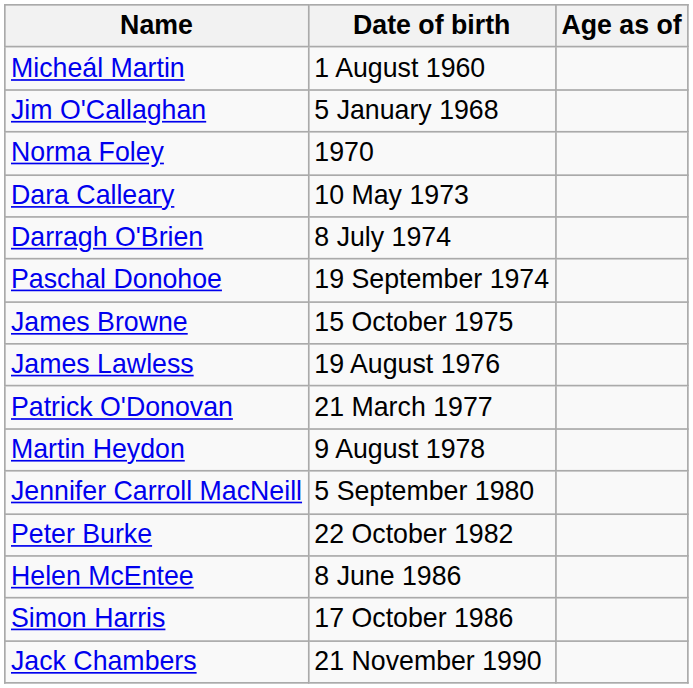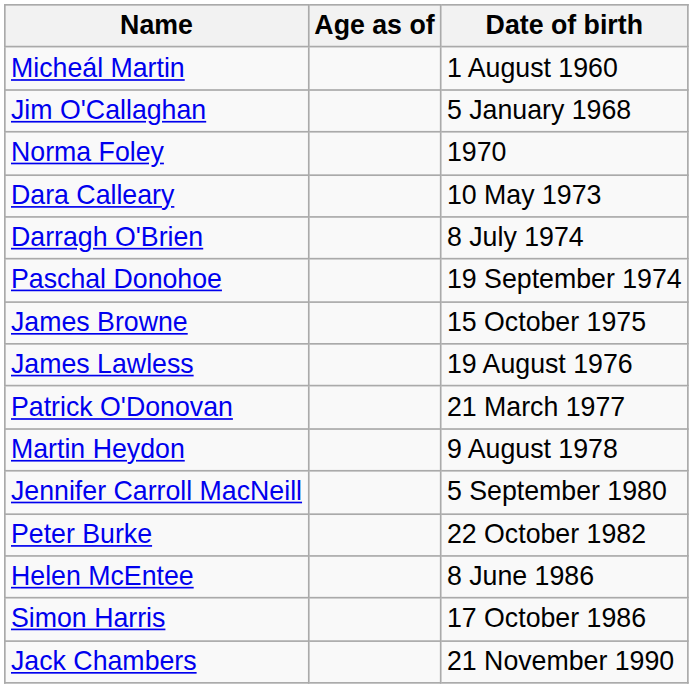 <table class="wikitable">
 <tr>
 <th>Name</th>
+<th>Age as of </th>
 <th>Date of birth</th>
-<th>Age as of </th>
 </tr>
 <tr>
 <td><a href='#'>Micheál Martin</a></td>
+<td></td>
 <td>1 August 1960</td>
-<td></td>
 </tr>
 <tr>
 <td><a href='#'>Jim O'Callaghan</a></td>
+<td></td>
 <td>5 January 1968</td>
-<td></td>
 </tr>
 <tr>
 <td><a href='#'>Norma Foley</a></td>
+<td></td>
 <td>1970</td>
-<td></td>
 </tr>
 <tr>
 <td><a href='#'>Dara Calleary</a></td>
+<td></td>
 <td>10 May 1973</td>
-<td></td>
 </tr>
 <tr>
 <td><a href='#'>Darragh O'Brien</a></td>
+<td></td>
 <td>8 July 1974</td>
-<td></td>
 </tr>
 <tr>
 <td><a href='#'>Paschal Donohoe</a></td>
+<td></td>
 <td>19 September 1974</td>
-<td></td>
 </tr>
 <tr>
 <td><a href='#'>James Browne</a></td>
+<td></td>
 <td>15 October 1975</td>
-<td></td>
 </tr>
 <tr>
 <td><a href='#'>James Lawless</a></td>
+<td></td>
 <td>19 August 1976</td>
-<td></td>
 </tr>
 <tr>
 <td><a href='#'>Patrick O'Donovan</a></td>
+<td></td>
 <td>21 March 1977</td>
-<td></td>
 </tr>
 <tr>
 <td><a href='#'>Martin Heydon</a></td>
+<td></td>
 <td>9 August 1978</td>
-<td></td>
 </tr>
 <tr>
 <td><a href='#'>Jennifer Carroll MacNeill</a></td>
+<td></td>
 <td>5 September 1980</td>
-<td></td>
 </tr>
 <tr>
 <td><a href='#'>Peter Burke</a></td>
+<td></td>
 <td>22 October 1982</td>
-<td></td>
 </tr>
 <tr>
 <td><a href='#'>Helen McEntee</a></td>
+<td></td>
 <td>8 June 1986</td>
-<td></td>
 </tr>
 <tr>
 <td><a href='#'>Simon Harris</a></td>
+<td></td>
 <td>17 October 1986</td>
-<td></td>
 </tr>
 <tr>
 <td><a href='#'>Jack Chambers</a></td>
+<td></td>
 <td>21 November 1990</td>
-<td></td>
 </tr>
 </table>
